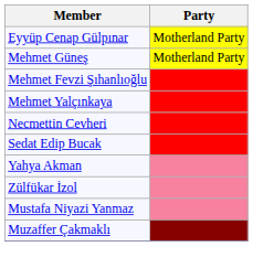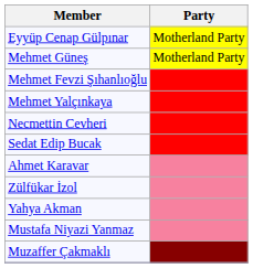 <table class=wikitable style="border:1px solid #8888aa; background-color:#f7f8ff; padding:0px; font-size:90%;">
 <tr>
 <th>Member</th>
 <th>Party</th>
 </tr>
 <tr>
 <td><a href='#'>Eyyüp Cenap Gülpınar</a></td>
 <td style="background: #ffff00">Motherland Party</td>
 </tr>
 <tr>
 <td><a href='#'>Mehmet Güneş</a></td>
 <td style="background: #ffff00">Motherland Party</td>
 </tr>
 <tr>
 <td><a href='#'>Mehmet Fevzi Şıhanlıoğlu</a></td>
 <td style="background: #ff0000"></td>
 </tr>
 <tr>
 <td><a href='#'>Mehmet Yalçınkaya</a></td>
 <td style="background: #ff0000"></td>
 </tr>
 <tr>
 <td><a href='#'>Necmettin Cevheri</a></td>
 <td style="background: #ff0000"></td>
 </tr>
 <tr>
 <td><a href='#'>Sedat Edip Bucak</a></td>
 <td style="background: #ff0000"></td>
 </tr>
 <tr>
-<td><a href='#'>Yahya Akman</a></td>
+<td><a href='#'>Ahmet Karavar</a></td>
 <td style="background: #F7819F"></td>
 </tr>
 <tr>
 <td><a href='#'>Zülfükar İzol</a></td>
+<td style="background: #F7819F"></td>
+</tr>
+<tr>
+<td><a href='#'>Yahya Akman</a></td>
 <td style="background: #F7819F"></td>
 </tr>
 <tr>
 <td><a href='#'>Mustafa Niyazi Yanmaz</a></td>
 <td style="background: #F7819F"></td>
 </tr>
 <tr>
 <td><a href='#'>Muzaffer Çakmaklı</a></td>
 <td style="background: #870000"></td>
 </tr>
 <tr>
 </tr>
 </table>
